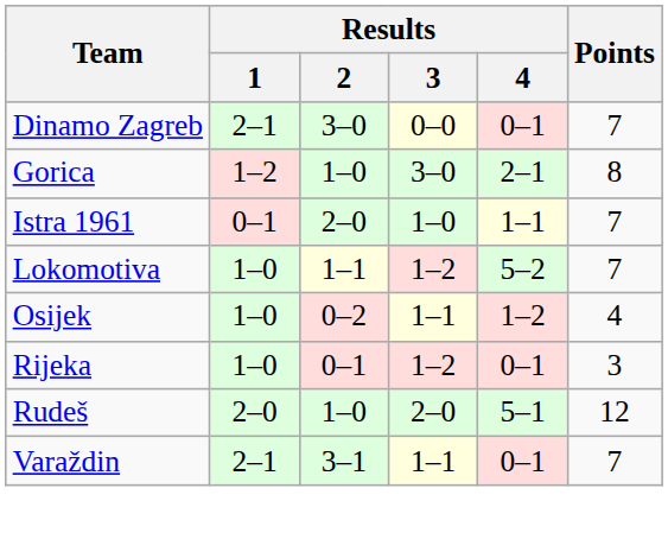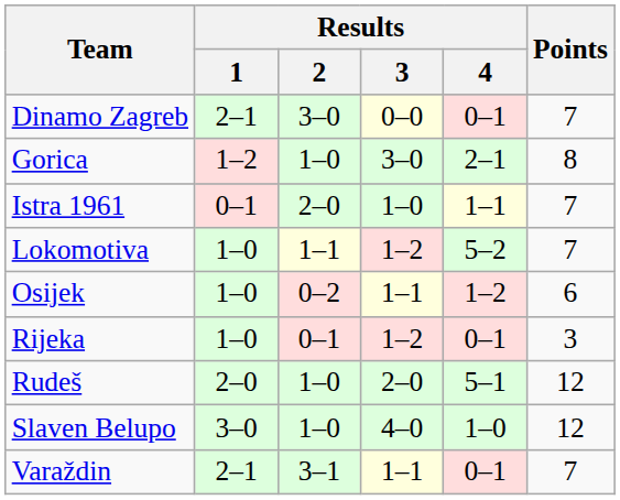 <table class="wikitable" style="text-align:center">
 <tr>
 <th rowspan=2>Team</th>
 <th colspan=4>Results</th>
 <th rowspan=2>Points</th>
 </tr>
 <tr>
 <th width=40>1</th>
 <th width=40>2</th>
 <th width=40>3</th>
 <th width=40>4</th>
 </tr>
 <tr>
 <td align=left><a href='#'>Dinamo Zagreb</a></td>
 <td bgcolor=#ddffdd>2–1</td>
 <td bgcolor=#ddffdd>3–0</td>
 <td bgcolor=#ffffdd>0–0</td>
 <td bgcolor=#ffdddd>0–1</td>
 <td>7</td>
 </tr>
 <tr>
 <td align=left><a href='#'>Gorica</a></td>
 <td bgcolor=#ffdddd>1–2</td>
 <td bgcolor=#ddffdd>1–0</td>
 <td bgcolor=#ddffdd>3–0</td>
 <td bgcolor=#ddffdd>2–1</td>
 <td>8</td>
 </tr>
 <tr>
 <td align=left><a href='#'>Istra 1961</a></td>
 <td bgcolor=#ffdddd>0–1</td>
 <td bgcolor=#ddffdd>2–0</td>
 <td bgcolor=#ddffdd>1–0</td>
 <td bgcolor=#ffffdd>1–1</td>
 <td>7</td>
 </tr>
 <tr>
 <td align=left><a href='#'>Lokomotiva</a></td>
 <td bgcolor=#ddffdd>1–0</td>
 <td bgcolor=#ffffdd>1–1</td>
 <td bgcolor=#ffdddd>1–2</td>
 <td bgcolor=#ddffdd>5–2</td>
 <td>7</td>
 </tr>
 <tr>
 <td align=left><a href='#'>Osijek</a></td>
 <td bgcolor=#ddffdd>1–0</td>
 <td bgcolor=#ffdddd>0–2</td>
 <td bgcolor=#ffffdd>1–1</td>
 <td bgcolor=#ffdddd>1–2</td>
-<td>4</td>
+<td>6</td>
 </tr>
 <tr>
 <td align=left><a href='#'>Rijeka</a></td>
 <td bgcolor=#ddffdd>1–0</td>
 <td bgcolor=#ffdddd>0–1</td>
 <td bgcolor=#ffdddd>1–2</td>
 <td bgcolor=#ffdddd>0–1</td>
 <td>3</td>
 </tr>
 <tr>
 <td align=left><a href='#'>Rudeš</a></td>
 <td bgcolor=#ddffdd>2–0</td>
 <td bgcolor=#ddffdd>1–0</td>
 <td bgcolor=#ddffdd>2–0</td>
 <td bgcolor=#ddffdd>5–1</td>
 <td>12</td>
 </tr>
 <tr>
+<td align=left><a href='#'>Slaven Belupo</a></td>
+<td bgcolor=#ddffdd>3–0</td>
+<td bgcolor=#ddffdd>1–0</td>
+<td bgcolor=#ddffdd>4–0</td>
+<td bgcolor=#ddffdd>1–0</td>
+<td>12</td>
+</tr>
+<tr>
 <td align=left><a href='#'>Varaždin</a></td>
 <td bgcolor=#ddffdd>2–1</td>
 <td bgcolor=#ddffdd>3–1</td>
 <td bgcolor=#ffffdd>1–1</td>
 <td bgcolor=#ffdddd>0–1</td>
 <td>7</td>
 </tr>
 </table>
